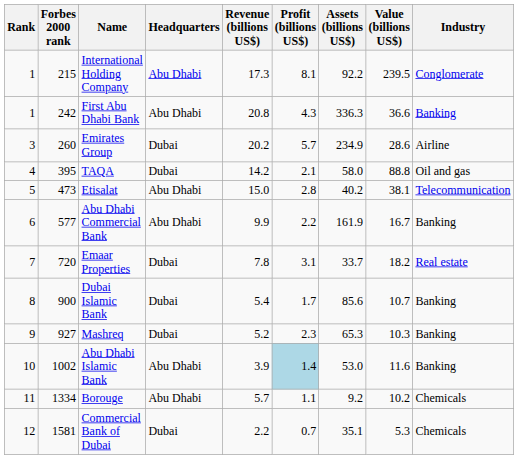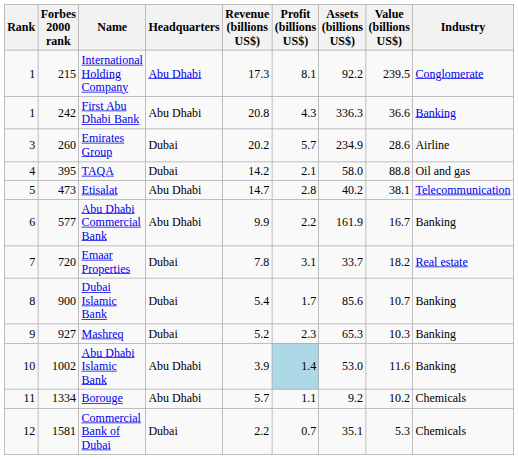 <table class="wikitable sortable" style="text-align:right;">
 <tr>
 <th align="center">Rank</th>
 <th align="center">Forbes <br>2000 rank</th>
 <th align="center">Name</th>
 <th align="center">Headquarters</th>
 <th align="center">Revenue<br>(billions <br>US$)</th>
 <th align="center">Profit<br>(billions <br>US$)</th>
 <th align="center">Assets<br>(billions <br>US$)</th>
 <th align="center">Value<br>(billions <br>US$)</th>
 <th align="center">Industry</th>
 </tr>
 <tr>
 <td>1</td>
 <td>215</td>
 <td align="left"><a href='#'>International Holding Company</a></td>
 <td align="left"><a href='#'>Abu Dhabi</a></td>
 <td>17.3</td>
 <td>8.1</td>
 <td>92.2</td>
 <td>239.5</td>
 <td align="left"><a href='#'>Conglomerate</a></td>
 </tr>
 <tr>
 <td>1</td>
 <td>242</td>
 <td align="left"><a href='#'>First Abu Dhabi Bank</a></td>
 <td align="left">Abu Dhabi</td>
 <td>20.8</td>
 <td>4.3</td>
 <td>336.3</td>
 <td>36.6</td>
 <td align="left"><a href='#'>Banking</a></td>
 </tr>
 <tr>
 <td>3</td>
 <td>260</td>
 <td align="left"><a href='#'>Emirates Group</a></td>
 <td align="left">Dubai</td>
 <td>20.2</td>
 <td>5.7</td>
 <td>234.9</td>
 <td>28.6</td>
 <td align="left">Airline</td>
 </tr>
 <tr>
 <td>4</td>
 <td>395</td>
 <td align="left"><a href='#'>TAQA</a></td>
 <td align="left">Dubai</td>
 <td>14.2</td>
 <td>2.1</td>
 <td>58.0</td>
 <td>88.8</td>
 <td align="left">Oil and gas</td>
 </tr>
 <tr>
 <td>5</td>
 <td>473</td>
 <td align="left"><a href='#'>Etisalat</a></td>
 <td align="left">Abu Dhabi</td>
-<td>15.0</td>
+<td>14.7</td>
 <td>2.8</td>
 <td>40.2</td>
 <td>38.1</td>
 <td align="left"><a href='#'>Telecommunication</a></td>
 </tr>
 <tr>
 <td>6</td>
 <td>577</td>
 <td align="left"><a href='#'>Abu Dhabi Commercial Bank</a></td>
 <td align="left">Abu Dhabi</td>
 <td>9.9</td>
 <td>2.2</td>
 <td>161.9</td>
 <td>16.7</td>
 <td align="left">Banking</td>
 </tr>
 <tr>
 <td>7</td>
 <td>720</td>
 <td align="left"><a href='#'>Emaar Properties</a></td>
 <td align="left">Dubai</td>
 <td>7.8</td>
 <td>3.1</td>
 <td>33.7</td>
 <td>18.2</td>
 <td align="left"><a href='#'>Real estate</a></td>
 </tr>
 <tr>
 <td>8</td>
 <td>900</td>
 <td align="left"><a href='#'>Dubai Islamic Bank</a></td>
 <td align="left">Dubai</td>
 <td>5.4</td>
 <td>1.7</td>
 <td>85.6</td>
 <td>10.7</td>
 <td align="left">Banking</td>
 </tr>
 <tr>
 <td>9</td>
 <td>927</td>
 <td align="left"><a href='#'>Mashreq</a></td>
 <td align="left">Dubai</td>
 <td>5.2</td>
 <td>2.3</td>
 <td>65.3</td>
 <td>10.3</td>
 <td align="left">Banking</td>
 </tr>
 <tr>
 <td>10</td>
 <td>1002</td>
 <td align="left"><a href='#'>Abu Dhabi Islamic Bank</a></td>
 <td align="left">Abu Dhabi</td>
 <td>3.9</td>
 <td style="background: lightblue;">1.4</td>
 <td>53.0</td>
 <td>11.6</td>
 <td align="left">Banking</td>
 </tr>
 <tr>
 <td>11</td>
 <td>1334</td>
 <td align="left"><a href='#'>Borouge</a></td>
 <td align="left">Abu Dhabi</td>
 <td>5.7</td>
 <td>1.1</td>
 <td>9.2</td>
 <td>10.2</td>
 <td align="left">Chemicals</td>
 </tr>
 <tr>
 <td>12</td>
 <td>1581</td>
 <td align="left"><a href='#'>Commercial Bank of Dubai</a></td>
 <td align="left">Dubai</td>
 <td>2.2</td>
 <td>0.7</td>
 <td>35.1</td>
 <td>5.3</td>
 <td align="left">Chemicals</td>
 </tr>
 </table>
